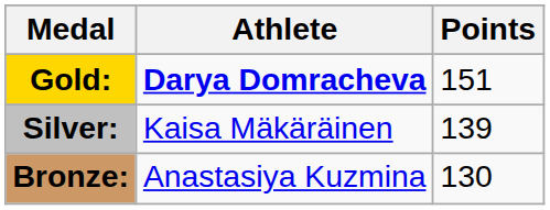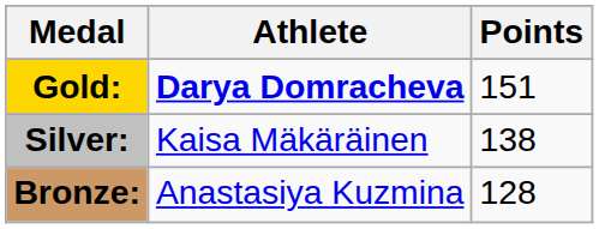 <table class="wikitable">
 <tr>
 <th><strong>Medal</strong></th>
 <th><strong>Athlete</strong></th>
 <th><strong>Points</strong></th>
 </tr>
 <tr>
 <td style="text-align:center;background-color:gold;"><strong>Gold:</strong></td>
 <td> <strong><a href='#'>Darya Domracheva</a></strong></td>
 <td>151</td>
 </tr>
 <tr>
 <td style="text-align:center;background-color:silver;"><strong>Silver:</strong></td>
 <td> <a href='#'>Kaisa Mäkäräinen</a></td>
-<td>139</td>
+<td>138</td>
 </tr>
 <tr>
 <td style="text-align:center;background-color:#CC9966;"><strong>Bronze:</strong></td>
 <td> <a href='#'>Anastasiya Kuzmina</a></td>
-<td>130</td>
+<td>128</td>
 </tr>
 </table>
